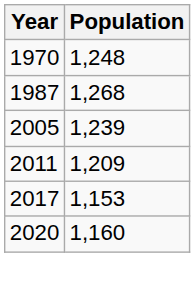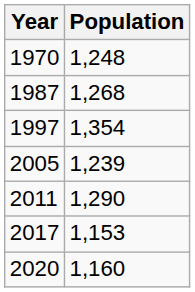 <table class="wikitable">
 <tr>
 <th>Year</th>
 <th>Population</th>
 </tr>
 <tr>
 <td>1970</td>
 <td>1,248</td>
 </tr>
 <tr>
 <td>1987</td>
 <td>1,268</td>
 </tr>
 <tr>
+<td>1997</td>
+<td>1,354</td>
+</tr>
+<tr>
 <td>2005</td>
 <td>1,239</td>
 </tr>
 <tr>
 <td>2011</td>
-<td>1,209</td>
+<td>1,290</td>
 </tr>
 <tr>
 <td>2017</td>
 <td>1,153</td>
 </tr>
 <tr>
 <td>2020</td>
 <td>1,160</td>
 </tr>
 </table>
